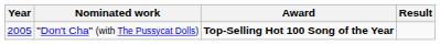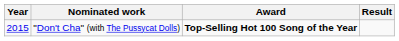 <table class="wikitable">
 <tr>
 <th>Year</th>
 <th>Nominated work</th>
 <th>Award</th>
 <th>Result</th>
 </tr>
 <tr>
-<td align=center><a href='#'>2005</a></td>
+<td align=center><a href='#'>2015</a></td>
 <td>"<a href='#'>Don't Cha</a>" <small>(with <a href='#'>The Pussycat Dolls</a>)</small></td>
 <td><strong>Top-Selling Hot 100 Song of the Year</strong></td>
 <td></td>
 </tr>
 </table>
